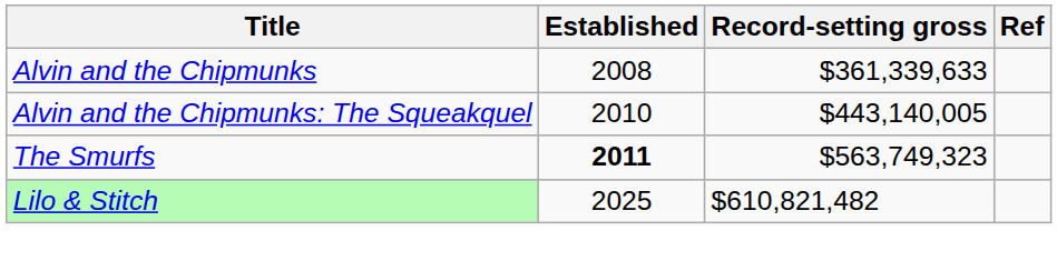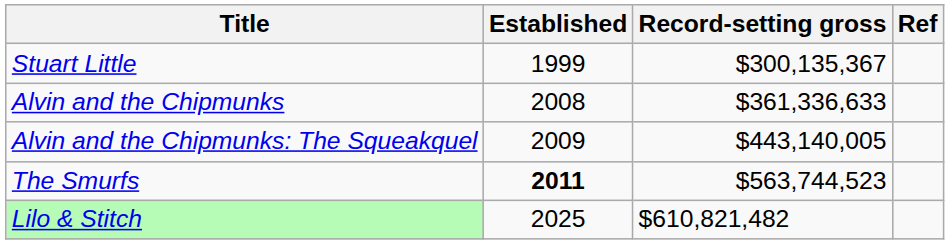 <table class="wikitable" style="margin:auto;">
 <tr>
 <th scope="col">Title</th>
 <th scope="col">Established</th>
 <th scope="col">Record-setting gross</th>
 <th scope="col">Ref</th>
 </tr>
 <tr>
+<td scope="row"><em><a href='#'>Stuart Little</a></em></td>
+<td style="text-align:center;">1999</td>
+<td style="text-align:right;">$300,135,367</td>
+<td></td>
+</tr>
+<tr>
 <td scope="row"><em><a href='#'>Alvin and the Chipmunks</a></em></td>
 <td style="text-align:center;">2008</td>
-<td style="text-align:right;">$361,339,633</td>
+<td style="text-align:right;">$361,336,633</td>
 <td></td>
 </tr>
 <tr>
 <td scope="row"><em><a href='#'>Alvin and the Chipmunks: The Squeakquel</a></em></td>
-<td style="text-align:center;">2010</td>
+<td style="text-align:center;">2009</td>
 <td style="text-align:right;">$443,140,005</td>
 <td></td>
 </tr>
 <tr>
 <td><em><a href='#'>The Smurfs</a></em></td>
 <td style="text-align:center;"><strong>2011</strong></td>
-<td style="text-align:right;">$563,749,323</td>
+<td style="text-align:right;">$563,744,523</td>
 <td></td>
 </tr>
 <tr>
 <td scope="row" style="background:#b6fcb6;"><em><a href='#'>Lilo & Stitch</a></em> </td>
 <td style="text-align:center;">2025</td>
 <td>$610,821,482</td>
 <td></td>
 </tr>
 </table>
